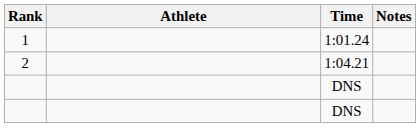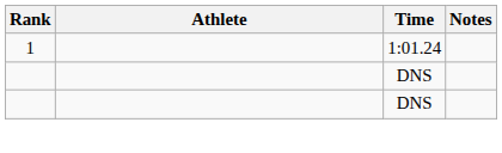 <table class="wikitable" style="text-align:center">
 <tr>
 <th>Rank</th>
 <th Style="width:18em">Athlete</th>
 <th>Time</th>
 <th>Notes</th>
 </tr>
 <tr>
 <td>1</td>
 <td style="text-align:left"></td>
 <td>1:01.24</td>
-<td></td>
-</tr>
-<tr>
-<td>2</td>
-<td style="text-align:left"></td>
-<td>1:04.21</td>
 <td></td>
 </tr>
 <tr>
 <td></td>
 <td style="text-align:left"></td>
 <td>DNS</td>
 <td></td>
 </tr>
 <tr>
 <td></td>
 <td style="text-align:left"></td>
 <td>DNS</td>
 <td></td>
 </tr>
 </table>
